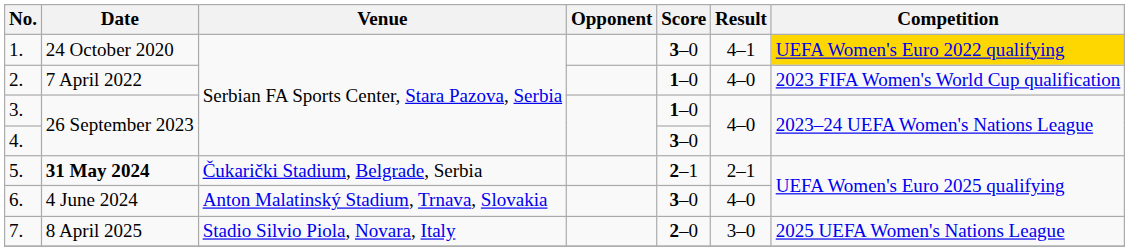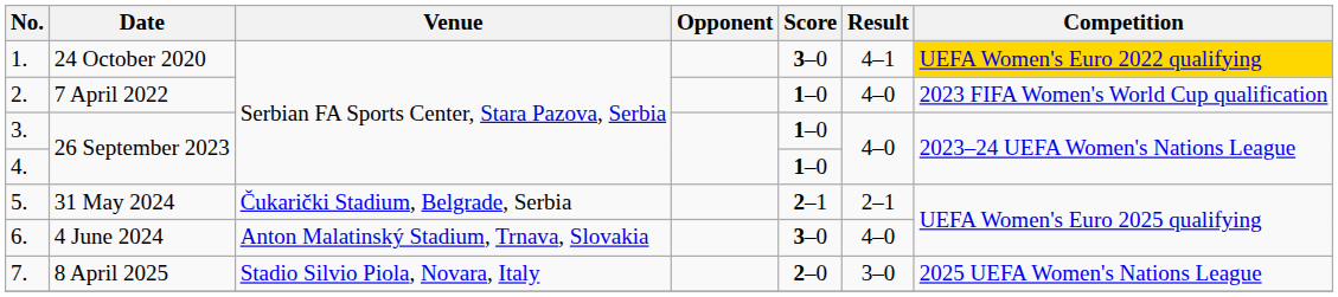 <table class="wikitable">
 <tr>
 <th>No.</th>
 <th>Date</th>
 <th>Venue</th>
 <th>Opponent</th>
 <th>Score</th>
 <th>Result</th>
 <th>Competition</th>
 </tr>
 <tr>
 <td>1.</td>
 <td>24 October 2020</td>
 <td rowspan=4>Serbian FA Sports Center, <a href='#'>Stara Pazova</a>, <a href='#'>Serbia</a></td>
 <td></td>
 <td align=center><strong>3</strong>–0</td>
 <td align=center>4–1</td>
 <td style="background: gold;"><a href='#'>UEFA Women's Euro 2022 qualifying</a></td>
 </tr>
 <tr>
 <td>2.</td>
 <td>7 April 2022</td>
 <td></td>
 <td align=center><strong>1</strong>–0</td>
 <td align=center>4–0</td>
 <td><a href='#'>2023 FIFA Women's World Cup qualification</a></td>
 </tr>
 <tr>
 <td>3.</td>
 <td rowspan=2>26 September 2023</td>
 <td rowspan=2></td>
 <td align=center><strong>1</strong>–0</td>
 <td align=center rowspan=2>4–0</td>
 <td rowspan=2><a href='#'>2023–24 UEFA Women's Nations League</a></td>
 </tr>
 <tr>
 <td>4.</td>
-<td align=center><strong>3</strong>–0</td>
+<td align=center><strong>1</strong>–0</td>
 </tr>
 <tr>
 <td>5.</td>
-<td><strong>31 May 2024</strong></td>
+<td>31 May 2024</td>
 <td><a href='#'>Čukarički Stadium</a>, <a href='#'>Belgrade</a>, Serbia</td>
 <td></td>
 <td align=center><strong>2</strong>–1</td>
 <td align=center>2–1</td>
 <td rowspan=2><a href='#'>UEFA Women's Euro 2025 qualifying</a></td>
 </tr>
 <tr>
 <td>6.</td>
 <td>4 June 2024</td>
 <td><a href='#'>Anton Malatinský Stadium</a>, <a href='#'>Trnava</a>, <a href='#'>Slovakia</a></td>
 <td></td>
 <td align=center><strong>3</strong>–0</td>
 <td align=center>4–0</td>
 </tr>
 <tr>
 <td>7.</td>
 <td>8 April 2025</td>
 <td><a href='#'>Stadio Silvio Piola</a>, <a href='#'>Novara</a>, <a href='#'>Italy</a></td>
 <td></td>
 <td align=center><strong>2</strong>–0</td>
 <td align=center>3–0</td>
 <td><a href='#'>2025 UEFA Women's Nations League</a></td>
 </tr>
 <tr>
 </tr>
 </table>
